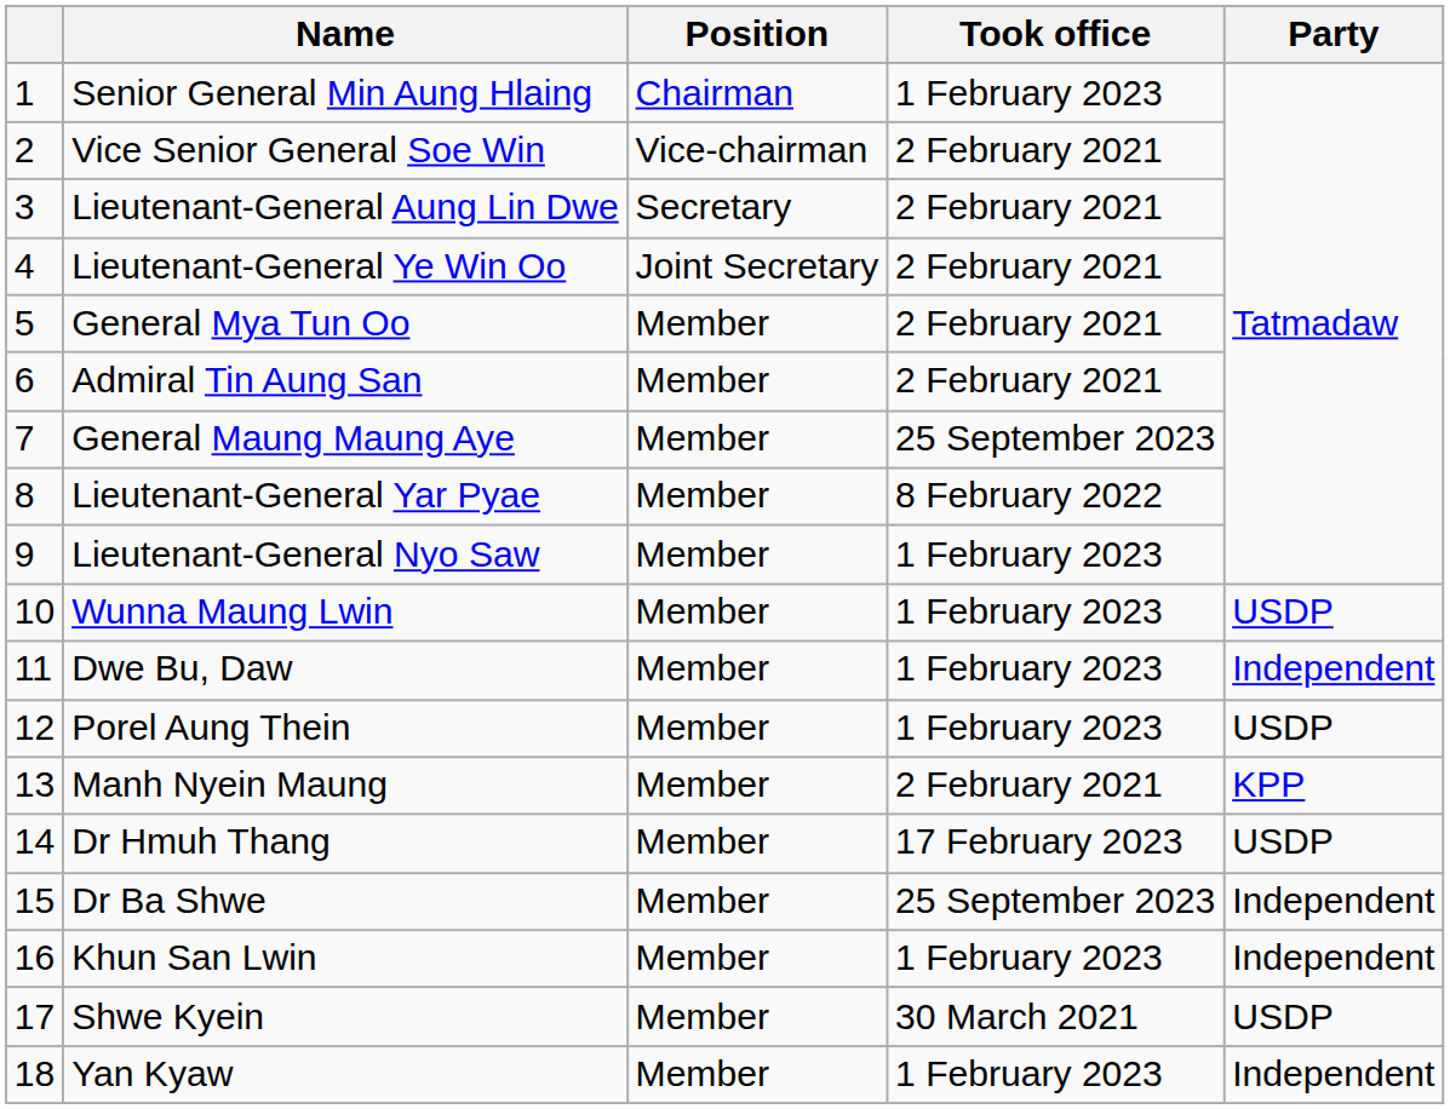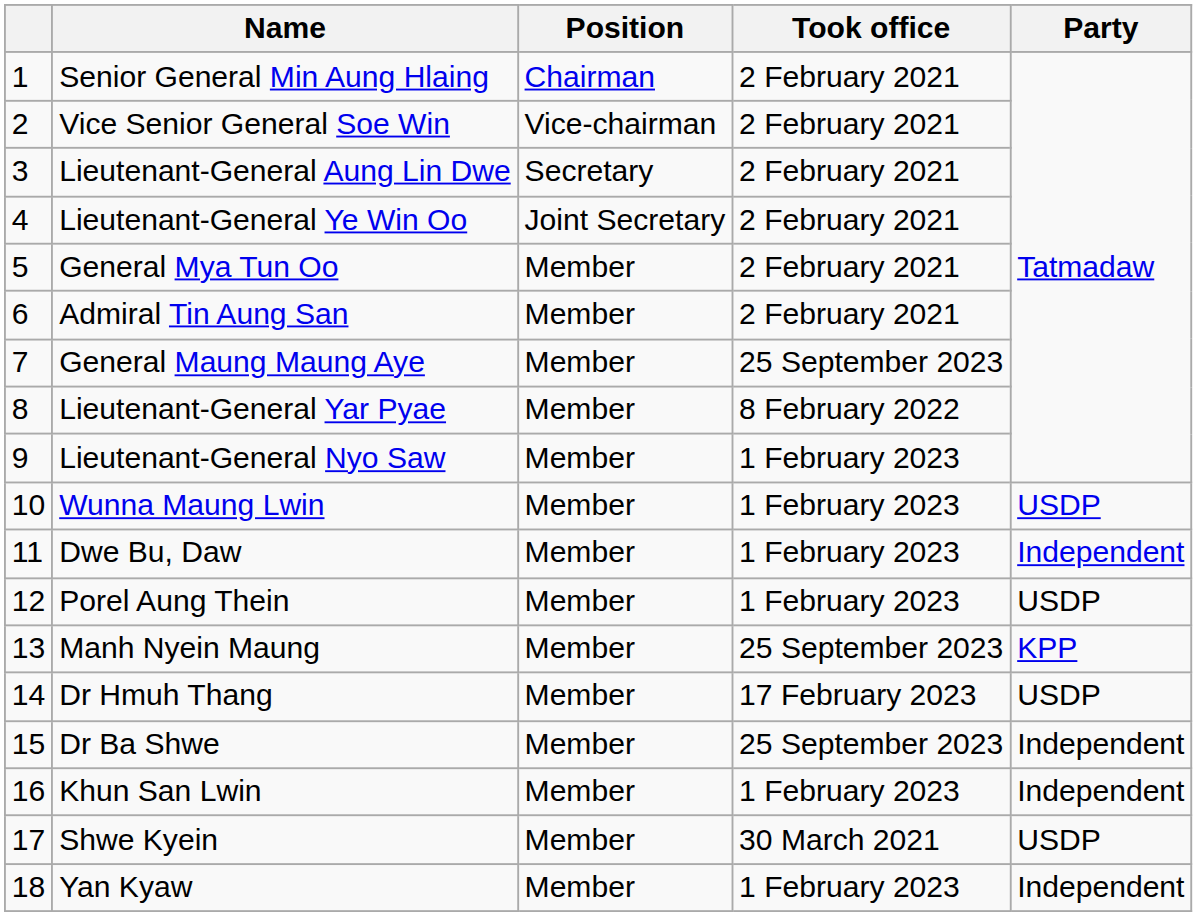 <table class="wikitable">
 <tr>
 <th></th>
 <th>Name</th>
 <th>Position</th>
 <th>Took office</th>
 <th>Party</th>
 </tr>
 <tr>
 <td>1</td>
 <td>Senior General <a href='#'>Min Aung Hlaing</a></td>
 <td><a href='#'>Chairman</a></td>
-<td>1 February 2023</td>
+<td>2 February 2021</td>
 <td rowspan="9"><a href='#'>Tatmadaw</a></td>
 </tr>
 <tr>
 <td>2</td>
 <td>Vice Senior General <a href='#'>Soe Win</a></td>
 <td>Vice-chairman</td>
 <td>2 February 2021</td>
 </tr>
 <tr>
 <td>3</td>
 <td>Lieutenant-General <a href='#'>Aung Lin Dwe</a></td>
 <td>Secretary</td>
 <td>2 February 2021</td>
 </tr>
 <tr>
 <td>4</td>
 <td>Lieutenant-General <a href='#'>Ye Win Oo</a></td>
 <td>Joint Secretary</td>
 <td>2 February 2021</td>
 </tr>
 <tr>
 <td>5</td>
 <td>General <a href='#'>Mya Tun Oo</a></td>
 <td>Member</td>
 <td>2 February 2021</td>
 </tr>
 <tr>
 <td>6</td>
 <td>Admiral <a href='#'>Tin Aung San</a></td>
 <td>Member</td>
 <td>2 February 2021</td>
 </tr>
 <tr>
 <td>7</td>
 <td>General <a href='#'>Maung Maung Aye</a></td>
 <td>Member</td>
 <td>25 September 2023</td>
 </tr>
 <tr>
 <td>8</td>
 <td>Lieutenant-General <a href='#'>Yar Pyae</a></td>
 <td>Member</td>
 <td>8 February 2022</td>
 </tr>
 <tr>
 <td>9</td>
 <td>Lieutenant-General <a href='#'>Nyo Saw</a></td>
 <td>Member</td>
 <td>1 February 2023</td>
 </tr>
 <tr>
 <td>10</td>
 <td><a href='#'>Wunna Maung Lwin</a></td>
 <td>Member</td>
 <td>1 February 2023</td>
 <td><a href='#'>USDP</a></td>
 </tr>
 <tr>
 <td>11</td>
 <td>Dwe Bu, Daw</td>
 <td>Member</td>
 <td>1 February 2023</td>
 <td><a href='#'>Independent</a></td>
 </tr>
 <tr>
 <td>12</td>
 <td>Porel Aung Thein</td>
 <td>Member</td>
 <td>1 February 2023</td>
 <td>USDP</td>
 </tr>
 <tr>
 <td>13</td>
 <td>Manh Nyein Maung</td>
 <td>Member</td>
-<td>2 February 2021</td>
+<td>25 September 2023</td>
 <td><a href='#'>KPP</a></td>
 </tr>
 <tr>
 <td>14</td>
 <td>Dr Hmuh Thang</td>
 <td>Member</td>
 <td>17 February 2023</td>
 <td>USDP</td>
 </tr>
 <tr>
 <td>15</td>
 <td>Dr Ba Shwe</td>
 <td>Member</td>
 <td>25 September 2023</td>
 <td>Independent</td>
 </tr>
 <tr>
 <td>16</td>
 <td>Khun San Lwin</td>
 <td>Member</td>
 <td>1 February 2023</td>
 <td>Independent</td>
 </tr>
 <tr>
 <td>17</td>
 <td>Shwe Kyein</td>
 <td>Member</td>
 <td>30 March 2021</td>
 <td>USDP</td>
 </tr>
 <tr>
 <td>18</td>
 <td>Yan Kyaw</td>
 <td>Member</td>
 <td>1 February 2023</td>
 <td>Independent</td>
 </tr>
 </table>
